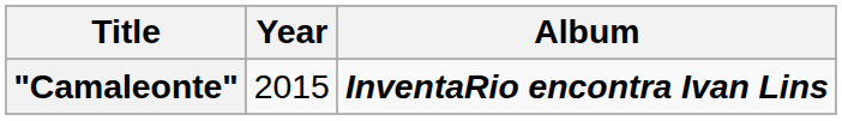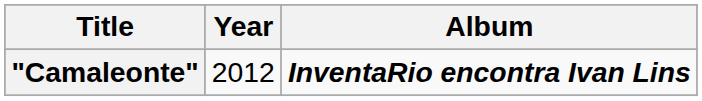 <table class="wikitable plainrowheaders" style="text-align:center;">
 <tr>
 <th scope="col">Title</th>
 <th scope="col">Year</th>
 <th scope="col">Album</th>
 </tr>
 <tr>
 <th scope="row">"Camaleonte"<br></th>
-<td>2015</td>
+<td>2012</td>
 <td><strong><em>InventaRio encontra Ivan Lins</em></strong></td>
 </tr>
 </table>
